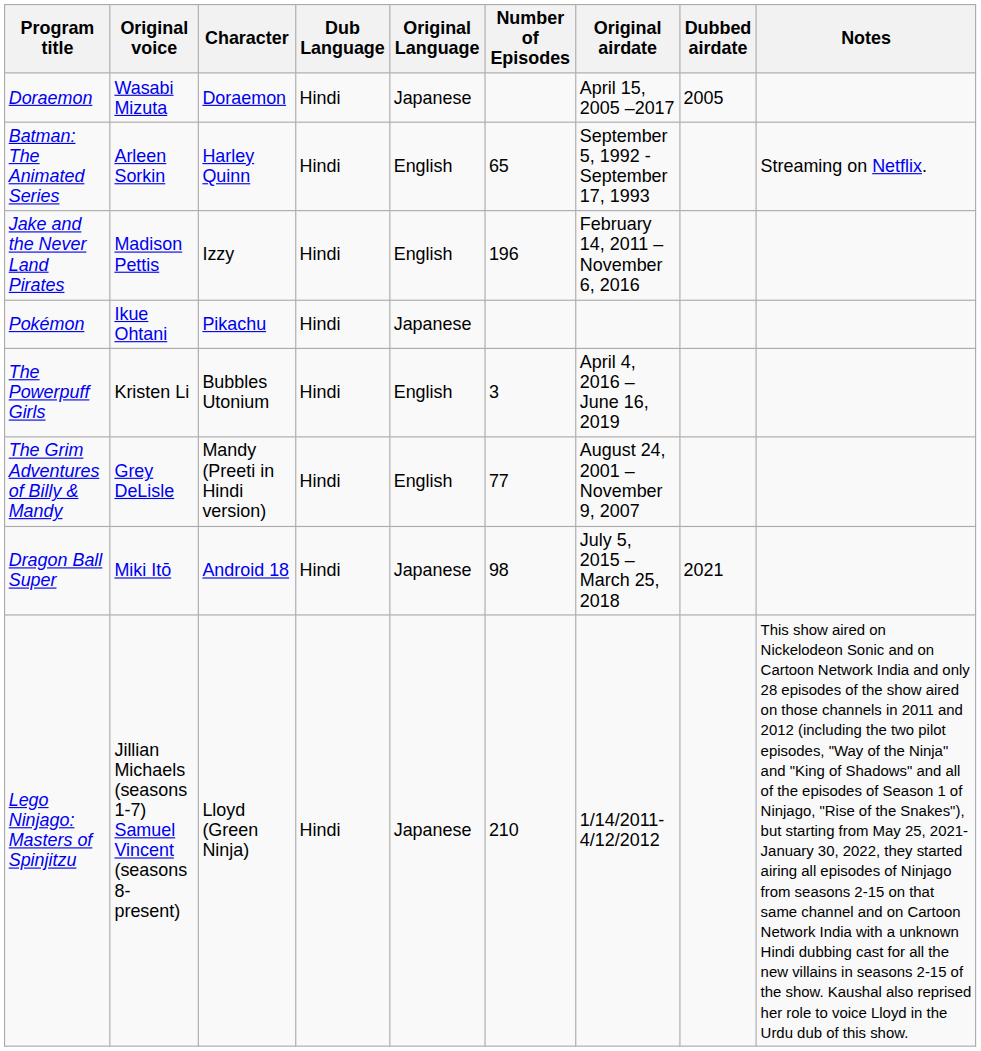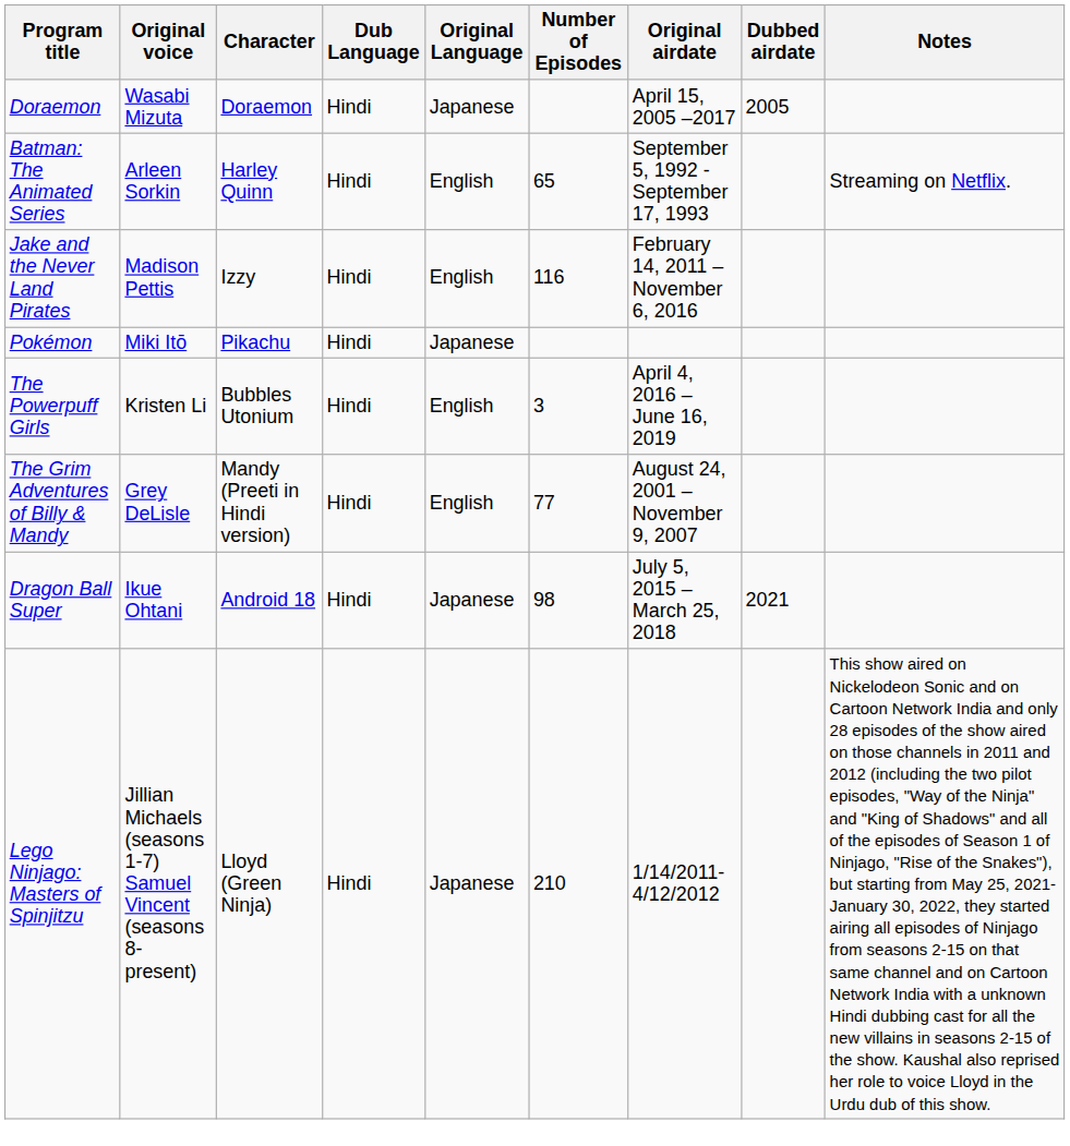 <table class="wikitable">
 <tr>
 <th>Program title</th>
 <th>Original voice</th>
 <th>Character</th>
 <th>Dub Language</th>
 <th>Original Language</th>
 <th>Number of Episodes</th>
 <th>Original airdate</th>
 <th>Dubbed airdate</th>
 <th>Notes</th>
 </tr>
 <tr>
 <td><a href='#'><em>Doraemon</em></a></td>
 <td><a href='#'>Wasabi Mizuta</a></td>
 <td><a href='#'>Doraemon</a></td>
 <td>Hindi</td>
 <td>Japanese</td>
 <td></td>
 <td>April 15, 2005 –2017</td>
 <td>2005</td>
 <td></td>
 </tr>
 <tr>
 <td><em><a href='#'>Batman: The Animated Series</a></em></td>
 <td><a href='#'>Arleen Sorkin</a></td>
 <td><a href='#'>Harley Quinn</a></td>
 <td>Hindi</td>
 <td>English</td>
 <td>65</td>
 <td>September 5, 1992 - September 17, 1993</td>
 <td></td>
 <td>Streaming on <a href='#'>Netflix</a>.</td>
 </tr>
 <tr>
 <td><em><a href='#'>Jake and the Never Land Pirates</a></em></td>
 <td><a href='#'>Madison Pettis</a></td>
 <td>Izzy</td>
 <td>Hindi</td>
 <td>English</td>
-<td>196</td>
+<td>116</td>
 <td>February 14, 2011 – November 6, 2016</td>
 <td></td>
 <td></td>
 </tr>
 <tr>
 <td><a href='#'><em>Pokémon</em></a></td>
-<td><a href='#'>Ikue Ohtani</a></td>
+<td><a href='#'>Miki Itō</a></td>
 <td><a href='#'>Pikachu</a><br></td>
 <td>Hindi</td>
 <td>Japanese</td>
 <td></td>
 <td></td>
 <td></td>
 <td></td>
 </tr>
 <tr>
 <td><a href='#'><em>The Powerpuff Girls</em></a></td>
 <td>Kristen Li</td>
 <td>Bubbles Utonium</td>
 <td>Hindi</td>
 <td>English</td>
 <td>3</td>
 <td>April 4, 2016 – June 16, 2019</td>
 <td></td>
 <td></td>
 </tr>
 <tr>
 <td><em><a href='#'>The Grim Adventures of Billy & Mandy</a></em></td>
 <td><a href='#'>Grey DeLisle</a></td>
 <td>Mandy (Preeti in Hindi version)</td>
 <td>Hindi</td>
 <td>English</td>
 <td>77</td>
 <td>August 24, 2001 – November 9, 2007</td>
 <td></td>
 <td></td>
 </tr>
 <tr>
 <td><em><a href='#'>Dragon Ball Super</a></em></td>
-<td><a href='#'>Miki Itō</a></td>
+<td><a href='#'>Ikue Ohtani</a></td>
 <td><a href='#'>Android 18</a></td>
 <td>Hindi</td>
 <td>Japanese</td>
 <td>98</td>
 <td>July 5, 2015 – March 25, 2018</td>
 <td>2021</td>
 <td></td>
 </tr>
 <tr>
 <td><em><a href='#'>Lego Ninjago: Masters of Spinjitzu</a></em></td>
 <td>Jillian Michaels (seasons 1-7)<br><a href='#'>Samuel Vincent</a> (seasons 8-present)</td>
 <td>Lloyd (Green Ninja)</td>
 <td>Hindi</td>
 <td>Japanese</td>
 <td>210</td>
 <td>1/14/2011-<br>4/12/2012</td>
 <td></td>
 <td><small>This show aired on Nickelodeon Sonic and on Cartoon Network India and only 28 episodes of the show aired on those channels in 2011 and 2012 (including the two pilot episodes, "Way of the Ninja" and "King of Shadows" and all of the episodes of Season 1 of Ninjago, "Rise of the Snakes"), but starting from May 25, 2021-January 30, 2022, they started airing all episodes of Ninjago from seasons 2-15 on that same channel and on Cartoon Network India with a unknown Hindi dubbing cast for all the new villains in seasons 2-15 of the show. Kaushal also reprised her role to voice Lloyd in the Urdu dub of this show.</small></td>
 </tr>
 </table>
